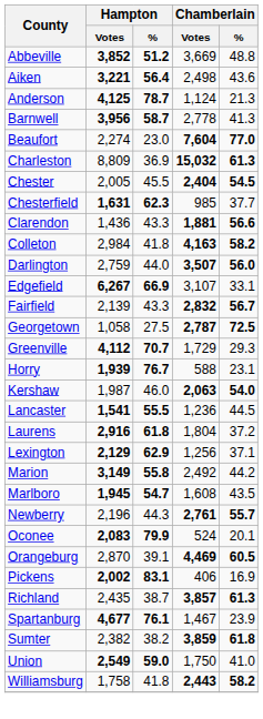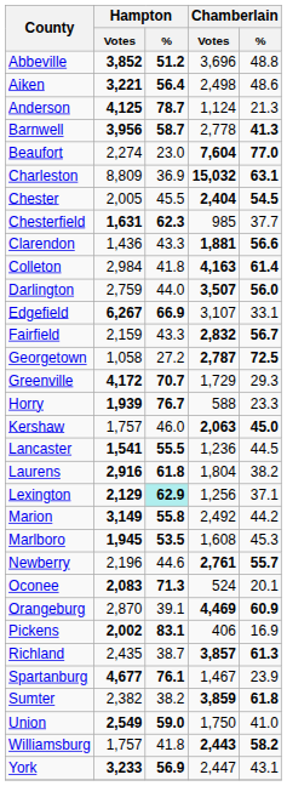 <table class="wikitable" style="white-space: nowrap; text-align: right">
 <tr>
 <th rowspan="2">County</th>
 <th colspan="2">Hampton</th>
 <th colspan="2">Chamberlain</th>
 </tr>
 <tr style="text-align: center; background: #eee">
 <th style="width: 50px"><small>Votes</small></th>
 <th style="width: 40px"><small>%</small></th>
 <th style="width: 50px"><small>Votes</small></th>
 <th style="width: 40px"><small>%</small></th>
 </tr>
 <tr>
 <td align="left"><a href='#'>Abbeville</a></td>
 <td><strong>3,852</strong></td>
 <td><strong>51.2</strong></td>
-<td>3,669</td>
+<td>3,696</td>
 <td>48.8</td>
 </tr>
 <tr>
 <td align="left"><a href='#'>Aiken</a></td>
 <td><strong>3,221</strong></td>
 <td><strong>56.4</strong></td>
 <td>2,498</td>
-<td>43.6</td>
+<td>48.6</td>
 </tr>
 <tr>
 <td align="left"><a href='#'>Anderson</a></td>
 <td><strong>4,125</strong></td>
 <td><strong>78.7</strong></td>
 <td>1,124</td>
 <td>21.3</td>
 </tr>
 <tr>
 <td align="left"><a href='#'>Barnwell</a></td>
 <td><strong>3,956</strong></td>
 <td><strong>58.7</strong></td>
 <td>2,778</td>
-<td>41.3</td>
+<td><strong>41.3</strong></td>
 </tr>
 <tr>
 <td align="left"><a href='#'>Beaufort</a></td>
 <td>2,274</td>
 <td>23.0</td>
 <td><strong>7,604</strong></td>
 <td><strong>77.0</strong></td>
 </tr>
 <tr>
 <td align="left"><a href='#'>Charleston</a></td>
 <td>8,809</td>
 <td>36.9</td>
 <td><strong>15,032</strong></td>
-<td><strong>61.3</strong></td>
+<td><strong>63.1</strong></td>
 </tr>
 <tr>
 <td align="left"><a href='#'>Chester</a></td>
 <td>2,005</td>
 <td>45.5</td>
 <td><strong>2,404</strong></td>
 <td><strong>54.5</strong></td>
 </tr>
 <tr>
 <td align="left"><a href='#'>Chesterfield</a></td>
 <td><strong>1,631</strong></td>
 <td><strong>62.3</strong></td>
 <td>985</td>
 <td>37.7</td>
 </tr>
 <tr>
 <td align="left"><a href='#'>Clarendon</a></td>
 <td>1,436</td>
 <td>43.3</td>
 <td><strong>1,881</strong></td>
 <td><strong>56.6</strong></td>
 </tr>
 <tr>
 <td align="left"><a href='#'>Colleton</a></td>
 <td>2,984</td>
 <td>41.8</td>
 <td><strong>4,163</strong></td>
-<td><strong>58.2</strong></td>
+<td><strong>61.4</strong></td>
 </tr>
 <tr>
 <td align="left"><a href='#'>Darlington</a></td>
 <td>2,759</td>
 <td>44.0</td>
 <td><strong>3,507</strong></td>
 <td><strong>56.0</strong></td>
 </tr>
 <tr>
 <td align="left"><a href='#'>Edgefield</a></td>
 <td><strong>6,267</strong></td>
 <td><strong>66.9</strong></td>
 <td>3,107</td>
 <td>33.1</td>
 </tr>
 <tr>
 <td align="left"><a href='#'>Fairfield</a></td>
-<td>2,139</td>
+<td>2,159</td>
 <td>43.3</td>
 <td><strong>2,832</strong></td>
 <td><strong>56.7</strong></td>
 </tr>
 <tr>
 <td align="left"><a href='#'>Georgetown</a></td>
 <td>1,058</td>
-<td>27.5</td>
+<td>27.2</td>
 <td><strong>2,787</strong></td>
 <td><strong>72.5</strong></td>
 </tr>
 <tr>
 <td align="left"><a href='#'>Greenville</a></td>
-<td><strong>4,112</strong></td>
+<td><strong>4,172</strong></td>
 <td><strong>70.7</strong></td>
 <td>1,729</td>
 <td>29.3</td>
 </tr>
 <tr>
 <td align="left"><a href='#'>Horry</a></td>
 <td><strong>1,939</strong></td>
 <td><strong>76.7</strong></td>
 <td>588</td>
-<td>23.1</td>
+<td>23.3</td>
 </tr>
 <tr>
 <td align="left"><a href='#'>Kershaw</a></td>
-<td>1,987</td>
+<td>1,757</td>
 <td>46.0</td>
 <td><strong>2,063</strong></td>
-<td><strong>54.0</strong></td>
+<td><strong>45.0</strong></td>
 </tr>
 <tr>
 <td align="left"><a href='#'>Lancaster</a></td>
 <td><strong>1,541</strong></td>
 <td><strong>55.5</strong></td>
 <td>1,236</td>
 <td>44.5</td>
 </tr>
 <tr>
 <td align="left"><a href='#'>Laurens</a></td>
 <td><strong>2,916</strong></td>
 <td><strong>61.8</strong></td>
 <td>1,804</td>
-<td>37.2</td>
+<td>38.2</td>
 </tr>
 <tr>
 <td align="left"><a href='#'>Lexington</a></td>
 <td><strong>2,129</strong></td>
-<td><strong>62.9</strong></td>
+<td style="background: paleturquoise;"><strong>62.9</strong></td>
 <td>1,256</td>
 <td>37.1</td>
 </tr>
 <tr>
 <td align="left"><a href='#'>Marion</a></td>
 <td><strong>3,149</strong></td>
 <td><strong>55.8</strong></td>
 <td>2,492</td>
 <td>44.2</td>
 </tr>
 <tr>
 <td align="left"><a href='#'>Marlboro</a></td>
 <td><strong>1,945</strong></td>
-<td><strong>54.7</strong></td>
+<td><strong>53.5</strong></td>
 <td>1,608</td>
-<td>43.5</td>
+<td>45.3</td>
 </tr>
 <tr>
 <td align="left"><a href='#'>Newberry</a></td>
 <td>2,196</td>
-<td>44.3</td>
+<td>44.6</td>
 <td><strong>2,761</strong></td>
 <td><strong>55.7</strong></td>
 </tr>
 <tr>
 <td align="left"><a href='#'>Oconee</a></td>
 <td><strong>2,083</strong></td>
-<td><strong>79.9</strong></td>
+<td><strong>71.3</strong></td>
 <td>524</td>
 <td>20.1</td>
 </tr>
 <tr>
 <td align="left"><a href='#'>Orangeburg</a></td>
 <td>2,870</td>
 <td>39.1</td>
 <td><strong>4,469</strong></td>
-<td><strong>60.5</strong></td>
+<td><strong>60.9</strong></td>
 </tr>
 <tr>
 <td align="left"><a href='#'>Pickens</a></td>
 <td><strong>2,002</strong></td>
 <td><strong>83.1</strong></td>
 <td>406</td>
 <td>16.9</td>
 </tr>
 <tr>
 <td align="left"><a href='#'>Richland</a></td>
 <td>2,435</td>
 <td>38.7</td>
 <td><strong>3,857</strong></td>
 <td><strong>61.3</strong></td>
 </tr>
 <tr>
 <td align="left"><a href='#'>Spartanburg</a></td>
 <td><strong>4,677</strong></td>
 <td><strong>76.1</strong></td>
 <td>1,467</td>
 <td>23.9</td>
 </tr>
 <tr>
 <td align="left"><a href='#'>Sumter</a></td>
 <td>2,382</td>
 <td>38.2</td>
 <td><strong>3,859</strong></td>
 <td><strong>61.8</strong></td>
 </tr>
 <tr>
 <td align="left"><a href='#'>Union</a></td>
 <td><strong>2,549</strong></td>
 <td><strong>59.0</strong></td>
 <td>1,750</td>
 <td>41.0</td>
 </tr>
 <tr>
 <td align="left"><a href='#'>Williamsburg</a></td>
-<td>1,758</td>
+<td>1,757</td>
 <td>41.8</td>
 <td><strong>2,443</strong></td>
 <td><strong>58.2</strong></td>
 </tr>
 <tr>
+<td align="left"><a href='#'>York</a></td>
+<td><strong>3,233</strong></td>
+<td><strong>56.9</strong></td>
+<td>2,447</td>
+<td>43.1</td>
+</tr>
+<tr>
 </tr>
 </table>
